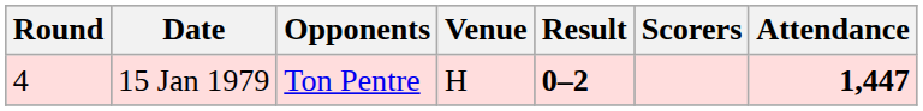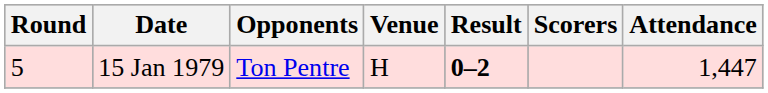 <table class="wikitable">
 <tr>
 <th>Round</th>
 <th>Date</th>
 <th>Opponents</th>
 <th>Venue</th>
 <th>Result</th>
 <th>Scorers</th>
 <th>Attendance</th>
 </tr>
 <tr bgcolor="#ffdddd">
-<td>4</td>
+<td>5</td>
 <td>15 Jan 1979</td>
 <td><a href='#'>Ton Pentre</a></td>
 <td>H</td>
 <td><strong>0–2</strong></td>
 <td></td>
-<td align="right"><strong>1,447</strong></td>
+<td align="right">1,447</td>
 </tr>
 </table>
